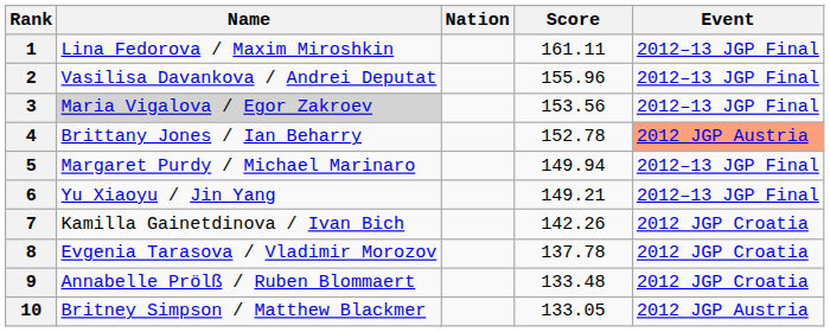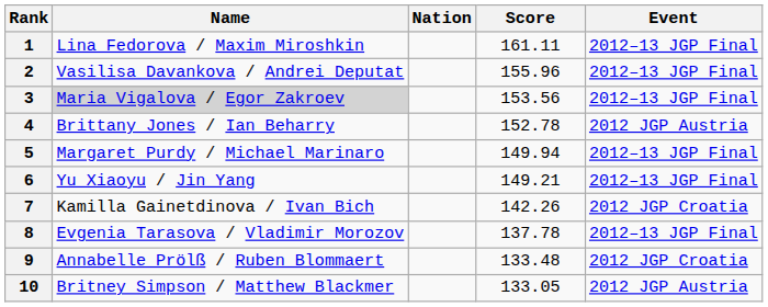 <table class="wikitable sortable">
 <tr>
 <th>Rank</th>
 <th>Name</th>
 <th>Nation</th>
 <th style="width:80px;">Score</th>
 <th>Event</th>
 </tr>
 <tr>
 <th>1</th>
 <td><a href='#'>Lina Fedorova</a> / <a href='#'>Maxim Miroshkin</a></td>
 <td></td>
 <td align=center>161.11</td>
 <td><a href='#'>2012–13 JGP Final</a></td>
 </tr>
 <tr>
 <th>2</th>
 <td><a href='#'>Vasilisa Davankova</a> / <a href='#'>Andrei Deputat</a></td>
 <td></td>
 <td align=center>155.96</td>
 <td><a href='#'>2012–13 JGP Final</a></td>
 </tr>
 <tr>
 <th>3</th>
 <td style="background: lightgrey;"><a href='#'>Maria Vigalova</a> / <a href='#'>Egor Zakroev</a></td>
 <td></td>
 <td align=center>153.56</td>
 <td><a href='#'>2012–13 JGP Final</a></td>
 </tr>
 <tr>
 <th>4</th>
 <td><a href='#'>Brittany Jones</a> / <a href='#'>Ian Beharry</a></td>
 <td></td>
 <td align=center>152.78</td>
-<td style="background: lightsalmon;"><a href='#'>2012 JGP Austria</a></td>
+<td><a href='#'>2012 JGP Austria</a></td>
 </tr>
 <tr>
 <th>5</th>
 <td><a href='#'>Margaret Purdy</a> / <a href='#'>Michael Marinaro</a></td>
 <td></td>
 <td align=center>149.94</td>
 <td><a href='#'>2012–13 JGP Final</a></td>
 </tr>
 <tr>
 <th>6</th>
 <td><a href='#'>Yu Xiaoyu</a> / <a href='#'>Jin Yang</a></td>
 <td></td>
 <td align=center>149.21</td>
 <td><a href='#'>2012–13 JGP Final</a></td>
 </tr>
 <tr>
 <th>7</th>
 <td>Kamilla Gainetdinova / <a href='#'>Ivan Bich</a></td>
 <td></td>
 <td align=center>142.26</td>
 <td><a href='#'>2012 JGP Croatia</a></td>
 </tr>
 <tr>
 <th>8</th>
 <td><a href='#'>Evgenia Tarasova</a> / <a href='#'>Vladimir Morozov</a></td>
 <td></td>
 <td align=center>137.78</td>
-<td><a href='#'>2012 JGP Croatia</a></td>
+<td><a href='#'>2012–13 JGP Final</a></td>
 </tr>
 <tr>
 <th>9</th>
 <td><a href='#'>Annabelle Prölß</a> / <a href='#'>Ruben Blommaert</a></td>
 <td></td>
 <td align=center>133.48</td>
 <td><a href='#'>2012 JGP Croatia</a></td>
 </tr>
 <tr>
 <th>10</th>
 <td><a href='#'>Britney Simpson</a> / <a href='#'>Matthew Blackmer</a></td>
 <td></td>
 <td align=center>133.05</td>
 <td><a href='#'>2012 JGP Austria</a></td>
 </tr>
 </table>
